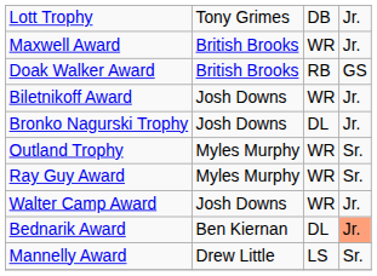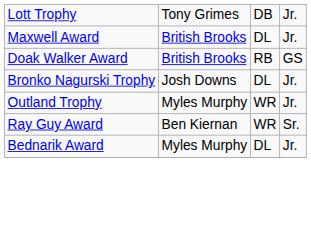 <table class="wikitable">
 <tr>
 <td><a href='#'>Lott Trophy</a></td>
 <td>Tony Grimes</td>
 <td>DB</td>
 <td>Jr.</td>
 </tr>
 <tr>
 <td><a href='#'>Maxwell Award</a></td>
 <td><a href='#'>British Brooks</a></td>
-<td>WR</td>
+<td>DL</td>
 <td>Jr.</td>
 </tr>
 <tr>
 <td><a href='#'>Doak Walker Award</a></td>
 <td><a href='#'>British Brooks</a></td>
 <td>RB</td>
 <td>GS</td>
-</tr>
-<tr>
-<td><a href='#'>Biletnikoff Award</a></td>
-<td>Josh Downs</td>
-<td>WR</td>
-<td>Jr.</td>
 </tr>
 <tr>
 <td><a href='#'>Bronko Nagurski Trophy</a></td>
 <td>Josh Downs</td>
 <td>DL</td>
 <td>Jr.</td>
 </tr>
 <tr>
 <td><a href='#'>Outland Trophy</a></td>
 <td>Myles Murphy</td>
 <td>WR</td>
-<td>Sr.</td>
+<td>Jr.</td>
 </tr>
 <tr>
 <td><a href='#'>Ray Guy Award</a></td>
-<td>Myles Murphy</td>
+<td>Ben Kiernan</td>
 <td>WR</td>
 <td>Sr.</td>
 </tr>
 <tr>
-<td><a href='#'>Walter Camp Award</a></td>
-<td>Josh Downs</td>
-<td>WR</td>
+<td><a href='#'>Bednarik Award</a></td>
+<td>Myles Murphy</td>
+<td>DL</td>
 <td>Jr.</td>
-</tr>
-<tr>
-<td><a href='#'>Bednarik Award</a></td>
-<td>Ben Kiernan</td>
-<td>DL</td>
-<td style="background: lightsalmon;">Jr.</td>
-</tr>
-<tr>
-<td><a href='#'>Mannelly Award</a></td>
-<td>Drew Little</td>
-<td>LS</td>
-<td>Sr.</td>
 </tr>
 <tr>
 </tr>
 </table>
